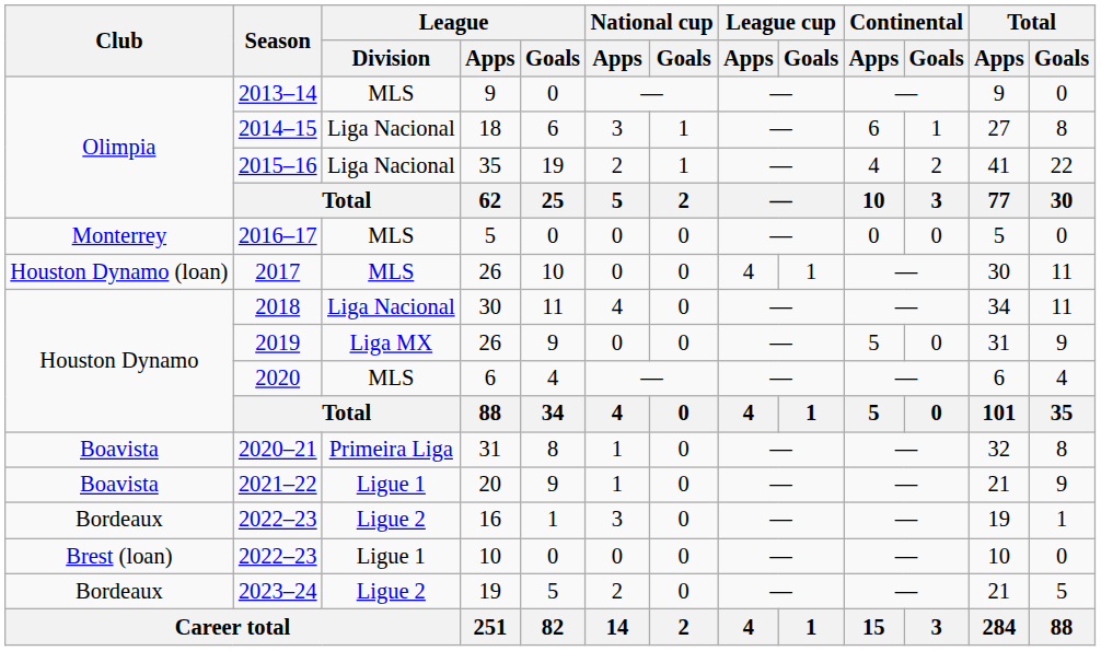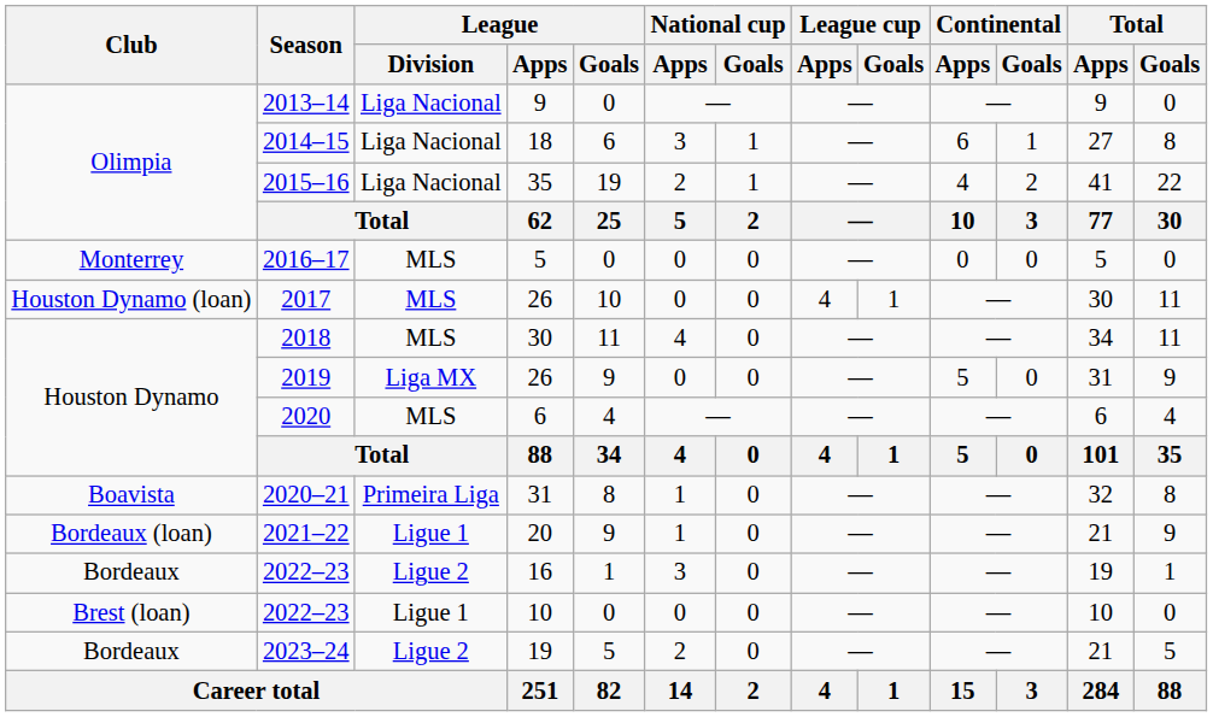 <table class="wikitable" style="text-align:center">
 <tr>
 <th rowspan="2">Club</th>
 <th rowspan="2">Season</th>
 <th colspan="3">League</th>
 <th colspan="2">National cup</th>
 <th colspan="2">League cup</th>
 <th colspan="2">Continental</th>
 <th colspan="2">Total</th>
 </tr>
 <tr>
 <th>Division</th>
 <th>Apps</th>
 <th>Goals</th>
 <th>Apps</th>
 <th>Goals</th>
 <th>Apps</th>
 <th>Goals</th>
 <th>Apps</th>
 <th>Goals</th>
 <th>Apps</th>
 <th>Goals</th>
 </tr>
 <tr>
 <td rowspan="4"><a href='#'>Olimpia</a></td>
 <td><a href='#'>2013–14</a></td>
-<td>MLS</td>
+<td><a href='#'>Liga Nacional</a></td>
 <td>9</td>
 <td>0</td>
 <td colspan="2">—</td>
 <td colspan="2">—</td>
 <td colspan="2">—</td>
 <td>9</td>
 <td>0</td>
 </tr>
 <tr>
 <td><a href='#'>2014–15</a></td>
 <td>Liga Nacional</td>
 <td>18</td>
 <td>6</td>
 <td>3</td>
 <td>1</td>
 <td colspan="2">—</td>
 <td>6</td>
 <td>1</td>
 <td>27</td>
 <td>8</td>
 </tr>
 <tr>
 <td><a href='#'>2015–16</a></td>
 <td>Liga Nacional</td>
 <td>35</td>
 <td>19</td>
 <td>2</td>
 <td>1</td>
 <td colspan="2">—</td>
 <td>4</td>
 <td>2</td>
 <td>41</td>
 <td>22</td>
 </tr>
 <tr>
 <th colspan="2">Total</th>
 <th>62</th>
 <th>25</th>
 <th>5</th>
 <th>2</th>
 <th colspan="2">—</th>
 <th>10</th>
 <th>3</th>
 <th>77</th>
 <th>30</th>
 </tr>
 <tr>
 <td><a href='#'>Monterrey</a></td>
 <td><a href='#'>2016–17</a></td>
 <td>MLS</td>
 <td>5</td>
 <td>0</td>
 <td>0</td>
 <td>0</td>
 <td colspan="2">—</td>
 <td>0</td>
 <td>0</td>
 <td>5</td>
 <td>0</td>
 </tr>
 <tr>
 <td><a href='#'>Houston Dynamo</a> (loan)</td>
 <td><a href='#'>2017</a></td>
 <td><a href='#'>MLS</a></td>
 <td>26</td>
 <td>10</td>
 <td>0</td>
 <td>0</td>
 <td>4</td>
 <td>1</td>
 <td colspan="2">—</td>
 <td>30</td>
 <td>11</td>
 </tr>
 <tr>
 <td rowspan="4">Houston Dynamo</td>
 <td><a href='#'>2018</a></td>
-<td><a href='#'>Liga Nacional</a></td>
+<td>MLS</td>
 <td>30</td>
 <td>11</td>
 <td>4</td>
 <td>0</td>
 <td colspan="2">—</td>
 <td colspan="2">—</td>
 <td>34</td>
 <td>11</td>
 </tr>
 <tr>
 <td><a href='#'>2019</a></td>
 <td><a href='#'>Liga MX</a></td>
 <td>26</td>
 <td>9</td>
 <td>0</td>
 <td>0</td>
 <td colspan="2">—</td>
 <td>5</td>
 <td>0</td>
 <td>31</td>
 <td>9</td>
 </tr>
 <tr>
 <td><a href='#'>2020</a></td>
 <td>MLS</td>
 <td>6</td>
 <td>4</td>
 <td colspan="2">—</td>
 <td colspan="2">—</td>
 <td colspan="2">—</td>
 <td>6</td>
 <td>4</td>
 </tr>
 <tr>
 <th colspan="2">Total</th>
 <th>88</th>
 <th>34</th>
 <th>4</th>
 <th>0</th>
 <th>4</th>
 <th>1</th>
 <th>5</th>
 <th>0</th>
 <th>101</th>
 <th>35</th>
 </tr>
 <tr>
 <td><a href='#'>Boavista</a></td>
 <td><a href='#'>2020–21</a></td>
 <td><a href='#'>Primeira Liga</a></td>
 <td>31</td>
 <td>8</td>
 <td>1</td>
 <td>0</td>
 <td colspan="2">—</td>
 <td colspan="2">—</td>
 <td>32</td>
 <td>8</td>
 </tr>
 <tr>
-<td><a href='#'>Boavista</a></td>
+<td><a href='#'>Bordeaux</a> (loan)</td>
 <td><a href='#'>2021–22</a></td>
 <td><a href='#'>Ligue 1</a></td>
 <td>20</td>
 <td>9</td>
 <td>1</td>
 <td>0</td>
 <td colspan="2">—</td>
 <td colspan="2">—</td>
 <td>21</td>
 <td>9</td>
 </tr>
 <tr>
 <td>Bordeaux</td>
 <td><a href='#'>2022–23</a></td>
 <td><a href='#'>Ligue 2</a></td>
 <td>16</td>
 <td>1</td>
 <td>3</td>
 <td>0</td>
 <td colspan="2">—</td>
 <td colspan="2">—</td>
 <td>19</td>
 <td>1</td>
 </tr>
 <tr>
 <td><a href='#'>Brest</a> (loan)</td>
 <td><a href='#'>2022–23</a></td>
 <td>Ligue 1</td>
 <td>10</td>
 <td>0</td>
 <td>0</td>
 <td>0</td>
 <td colspan="2">—</td>
 <td colspan="2">—</td>
 <td>10</td>
 <td>0</td>
 </tr>
 <tr>
 <td>Bordeaux</td>
 <td><a href='#'>2023–24</a></td>
 <td><a href='#'>Ligue 2</a></td>
 <td>19</td>
 <td>5</td>
 <td>2</td>
 <td>0</td>
 <td colspan="2">—</td>
 <td colspan="2">—</td>
 <td>21</td>
 <td>5</td>
 </tr>
 <tr>
 <th colspan="3">Career total</th>
 <th>251</th>
 <th>82</th>
 <th>14</th>
 <th>2</th>
 <th>4</th>
 <th>1</th>
 <th>15</th>
 <th>3</th>
 <th>284</th>
 <th>88</th>
 </tr>
 </table>
